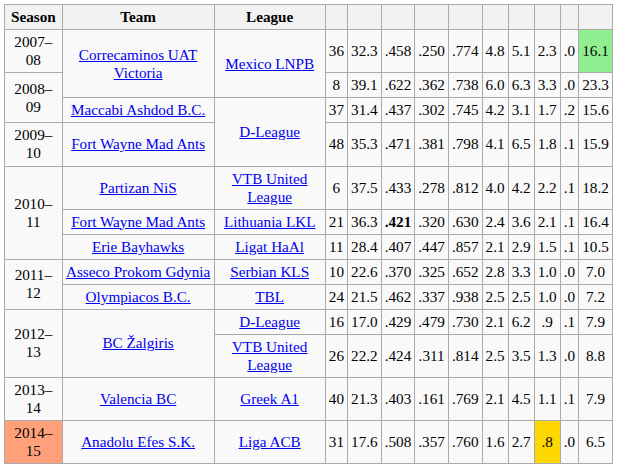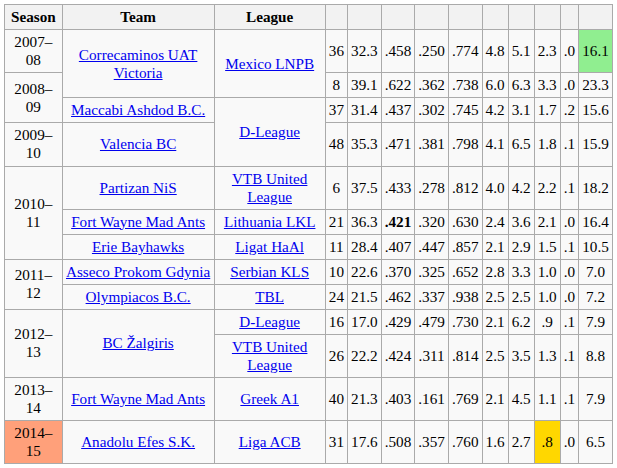 <table class="wikitable sortable" style="font-size:95%; text-align:center;">
 <tr>
 <th>Season</th>
 <th>Team</th>
 <th>League</th>
 <th></th>
 <th></th>
 <th></th>
 <th></th>
 <th></th>
 <th></th>
 <th></th>
 <th></th>
 <th></th>
 <th></th>
 </tr>
 <tr>
 <td>2007–08</td>
 <td rowspan="2"><a href='#'>Correcaminos UAT Victoria</a></td>
 <td rowspan="2"><a href='#'>Mexico LNPB</a></td>
 <td>36</td>
 <td>32.3</td>
 <td>.458</td>
 <td>.250</td>
 <td>.774</td>
 <td>4.8</td>
 <td>5.1</td>
 <td>2.3</td>
 <td>.0</td>
 <td style="background: lightgreen;">16.1</td>
 </tr>
 <tr>
 <td rowspan="2">2008–09</td>
 <td>8</td>
 <td>39.1</td>
 <td>.622</td>
 <td>.362</td>
 <td>.738</td>
 <td>6.0</td>
 <td>6.3</td>
 <td>3.3</td>
 <td>.0</td>
 <td>23.3</td>
 </tr>
 <tr>
 <td><a href='#'>Maccabi Ashdod B.C.</a></td>
 <td rowspan="2"><a href='#'>D-League</a></td>
 <td>37</td>
 <td>31.4</td>
 <td>.437</td>
 <td>.302</td>
 <td>.745</td>
 <td>4.2</td>
 <td>3.1</td>
 <td>1.7</td>
 <td>.2</td>
 <td>15.6</td>
 </tr>
 <tr>
 <td>2009–10</td>
-<td><a href='#'>Fort Wayne Mad Ants</a></td>
+<td><a href='#'>Valencia BC</a></td>
 <td>48</td>
 <td>35.3</td>
 <td>.471</td>
 <td>.381</td>
 <td>.798</td>
 <td>4.1</td>
 <td>6.5</td>
 <td>1.8</td>
 <td>.1</td>
 <td>15.9</td>
 </tr>
 <tr>
 <td rowspan="3">2010–11</td>
 <td><a href='#'>Partizan NiS</a></td>
 <td><a href='#'>VTB United League</a></td>
 <td>6</td>
 <td>37.5</td>
 <td>.433</td>
 <td>.278</td>
 <td>.812</td>
 <td>4.0</td>
 <td>4.2</td>
 <td>2.2</td>
 <td>.1</td>
 <td>18.2</td>
 </tr>
 <tr>
 <td><a href='#'>Fort Wayne Mad Ants</a></td>
 <td><a href='#'>Lithuania LKL</a></td>
 <td>21</td>
 <td>36.3</td>
 <td><strong>.421</strong></td>
 <td>.320</td>
 <td>.630</td>
 <td>2.4</td>
 <td>3.6</td>
 <td>2.1</td>
-<td>.1</td>
+<td>.0</td>
 <td>16.4</td>
 </tr>
 <tr>
 <td><a href='#'>Erie Bayhawks</a></td>
 <td><a href='#'>Ligat HaAl</a></td>
 <td>11</td>
 <td>28.4</td>
 <td>.407</td>
 <td>.447</td>
 <td>.857</td>
 <td>2.1</td>
 <td>2.9</td>
 <td>1.5</td>
 <td>.1</td>
 <td>10.5</td>
 </tr>
 <tr>
 <td rowspan="2">2011–12</td>
 <td><a href='#'>Asseco Prokom Gdynia</a></td>
 <td><a href='#'>Serbian KLS</a></td>
 <td>10</td>
 <td>22.6</td>
 <td>.370</td>
 <td>.325</td>
 <td>.652</td>
 <td>2.8</td>
 <td>3.3</td>
 <td>1.0</td>
 <td>.0</td>
 <td>7.0</td>
 </tr>
 <tr>
 <td><a href='#'>Olympiacos B.C.</a></td>
 <td><a href='#'>TBL</a></td>
 <td>24</td>
 <td>21.5</td>
 <td>.462</td>
 <td>.337</td>
 <td>.938</td>
 <td>2.5</td>
 <td>2.5</td>
 <td>1.0</td>
 <td>.0</td>
 <td>7.2</td>
 </tr>
 <tr>
 <td rowspan="2">2012–13</td>
 <td rowspan="2"><a href='#'>BC Žalgiris</a></td>
 <td><a href='#'>D-League</a></td>
 <td>16</td>
 <td>17.0</td>
 <td>.429</td>
 <td>.479</td>
 <td>.730</td>
 <td>2.1</td>
 <td>6.2</td>
 <td>.9</td>
 <td>.1</td>
 <td>7.9</td>
 </tr>
 <tr>
 <td><a href='#'>VTB United League</a></td>
 <td>26</td>
 <td>22.2</td>
 <td>.424</td>
 <td>.311</td>
 <td>.814</td>
 <td>2.5</td>
 <td>3.5</td>
 <td>1.3</td>
-<td>.0</td>
+<td>.1</td>
 <td>8.8</td>
 </tr>
 <tr>
 <td>2013–14</td>
-<td><a href='#'>Valencia BC</a></td>
+<td><a href='#'>Fort Wayne Mad Ants</a></td>
 <td><a href='#'>Greek A1</a></td>
 <td>40</td>
 <td>21.3</td>
 <td>.403</td>
 <td>.161</td>
 <td>.769</td>
 <td>2.1</td>
 <td>4.5</td>
 <td>1.1</td>
 <td>.1</td>
 <td>7.9</td>
 </tr>
 <tr>
 <td style="background: lightsalmon;">2014–15</td>
 <td><a href='#'>Anadolu Efes S.K.</a></td>
 <td><a href='#'>Liga ACB</a></td>
 <td>31</td>
 <td>17.6</td>
 <td>.508</td>
 <td>.357</td>
 <td>.760</td>
 <td>1.6</td>
 <td>2.7</td>
 <td style="background: gold;">.8</td>
 <td>.0</td>
 <td>6.5</td>
 </tr>
 </table>
